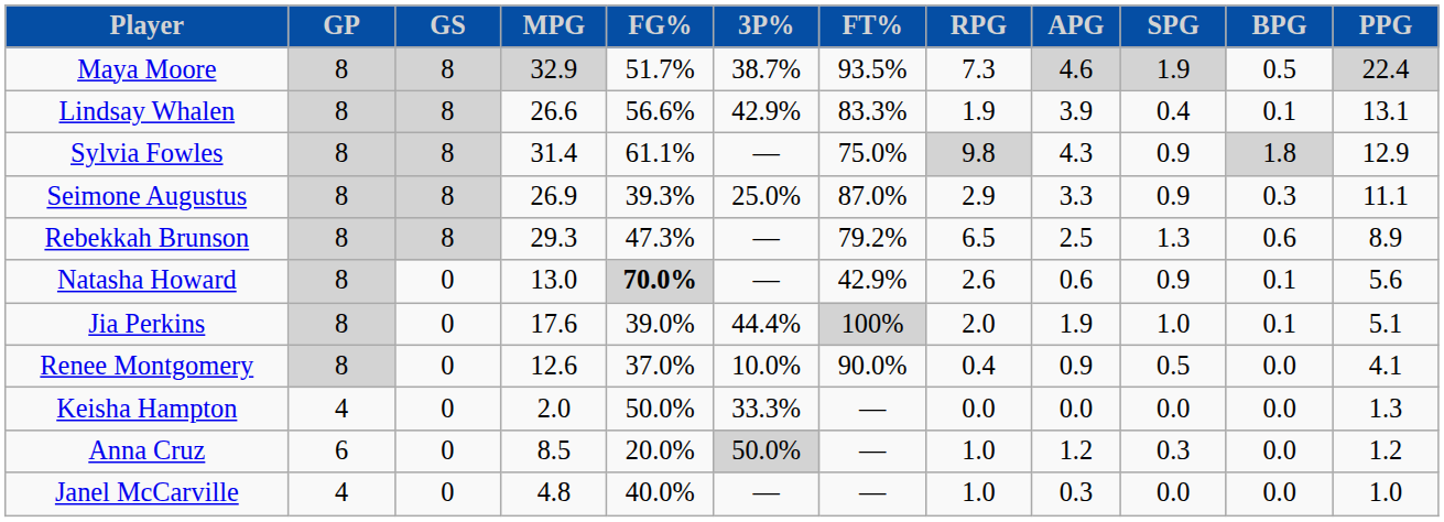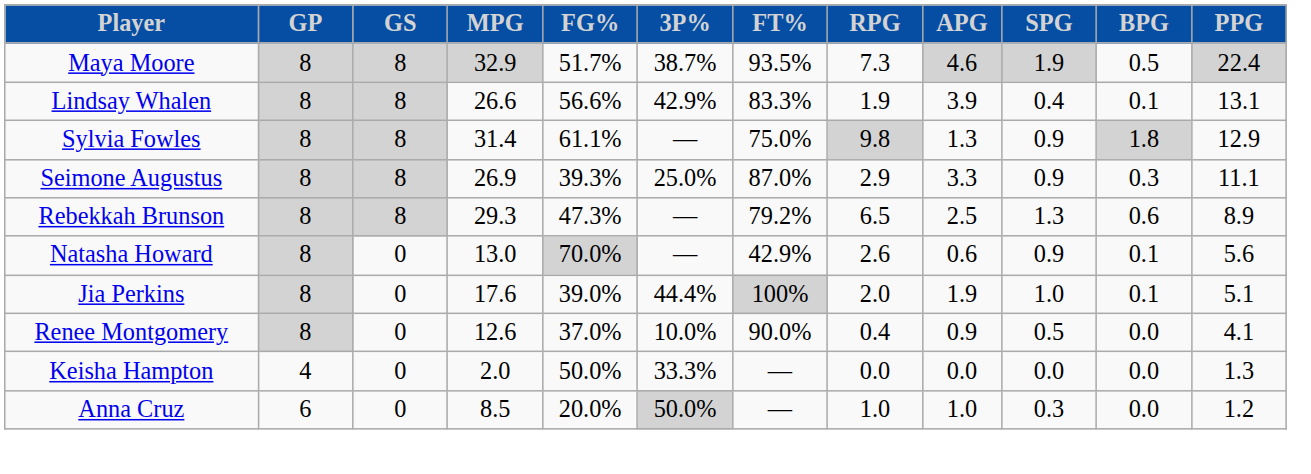 <table class="wikitable sortable" style="text-align:center;">
 <tr>
 <th style="background:#054EA4;color:#D3D3D3;" width="16%">Player</th>
 <th style="background:#054EA4;color:#D3D3D3;" width="6%">GP</th>
 <th style="background:#054EA4;color:#D3D3D3;" width="6%">GS</th>
 <th style="background:#054EA4;color:#D3D3D3;" width="6%">MPG</th>
 <th style="background:#054EA4;color:#D3D3D3;" width="6%">FG%</th>
 <th style="background:#054EA4;color:#D3D3D3;" width="6%">3P%</th>
 <th style="background:#054EA4;color:#D3D3D3;" width="6%">FT%</th>
 <th style="background:#054EA4;color:#D3D3D3;" width="6%">RPG</th>
 <th style="background:#054EA4;color:#D3D3D3;" width="5%">APG</th>
 <th style="background:#054EA4;color:#D3D3D3;" width="6%">SPG</th>
 <th style="background:#054EA4;color:#D3D3D3;" width="6%">BPG</th>
 <th style="background:#054EA4;color:#D3D3D3;" width="6%">PPG</th>
 </tr>
 <tr>
 <td><a href='#'>Maya Moore</a></td>
 <td style="background:#D3D3D3;">8</td>
 <td style="background:#D3D3D3;">8</td>
 <td style="background:#D3D3D3;">32.9</td>
 <td>51.7%</td>
 <td>38.7%</td>
 <td>93.5%</td>
 <td>7.3</td>
 <td style="background:#D3D3D3;">4.6</td>
 <td style="background:#D3D3D3;">1.9</td>
 <td>0.5</td>
 <td style="background:#D3D3D3;">22.4</td>
 </tr>
 <tr>
 <td><a href='#'>Lindsay Whalen</a></td>
 <td style="background:#D3D3D3;">8</td>
 <td style="background:#D3D3D3;">8</td>
 <td>26.6</td>
 <td>56.6%</td>
 <td>42.9%</td>
 <td>83.3%</td>
 <td>1.9</td>
 <td>3.9</td>
 <td>0.4</td>
 <td>0.1</td>
 <td>13.1</td>
 </tr>
 <tr>
 <td><a href='#'>Sylvia Fowles</a></td>
 <td style="background:#D3D3D3;">8</td>
 <td style="background:#D3D3D3;">8</td>
 <td>31.4</td>
 <td>61.1%</td>
 <td>—</td>
 <td>75.0%</td>
 <td style="background:#D3D3D3;">9.8</td>
-<td>4.3</td>
+<td>1.3</td>
 <td>0.9</td>
 <td style="background:#D3D3D3;">1.8</td>
 <td>12.9</td>
 </tr>
 <tr>
 <td><a href='#'>Seimone Augustus</a></td>
 <td style="background:#D3D3D3;">8</td>
 <td style="background:#D3D3D3;">8</td>
 <td>26.9</td>
 <td>39.3%</td>
 <td>25.0%</td>
 <td>87.0%</td>
 <td>2.9</td>
 <td>3.3</td>
 <td>0.9</td>
 <td>0.3</td>
 <td>11.1</td>
 </tr>
 <tr>
 <td><a href='#'>Rebekkah Brunson</a></td>
 <td style="background:#D3D3D3;">8</td>
 <td style="background:#D3D3D3;">8</td>
 <td>29.3</td>
 <td>47.3%</td>
 <td>—</td>
 <td>79.2%</td>
 <td>6.5</td>
 <td>2.5</td>
 <td>1.3</td>
 <td>0.6</td>
 <td>8.9</td>
 </tr>
 <tr>
 <td><a href='#'>Natasha Howard</a></td>
 <td style="background:#D3D3D3;">8</td>
 <td>0</td>
 <td>13.0</td>
-<td style="background:#D3D3D3;"><strong>70.0%</strong></td>
+<td style="background:#D3D3D3;">70.0%</td>
 <td>—</td>
 <td>42.9%</td>
 <td>2.6</td>
 <td>0.6</td>
 <td>0.9</td>
 <td>0.1</td>
 <td>5.6</td>
 </tr>
 <tr>
 <td><a href='#'>Jia Perkins</a></td>
 <td style="background:#D3D3D3;">8</td>
 <td>0</td>
 <td>17.6</td>
 <td>39.0%</td>
 <td>44.4%</td>
 <td style="background:#D3D3D3;">100%</td>
 <td>2.0</td>
 <td>1.9</td>
 <td>1.0</td>
 <td>0.1</td>
 <td>5.1</td>
 </tr>
 <tr>
 <td><a href='#'>Renee Montgomery</a></td>
 <td style="background:#D3D3D3;">8</td>
 <td>0</td>
 <td>12.6</td>
 <td>37.0%</td>
 <td>10.0%</td>
 <td>90.0%</td>
 <td>0.4</td>
 <td>0.9</td>
 <td>0.5</td>
 <td>0.0</td>
 <td>4.1</td>
 </tr>
 <tr>
 <td><a href='#'>Keisha Hampton</a></td>
 <td>4</td>
 <td>0</td>
 <td>2.0</td>
 <td>50.0%</td>
 <td>33.3%</td>
 <td>—</td>
 <td>0.0</td>
 <td>0.0</td>
 <td>0.0</td>
 <td>0.0</td>
 <td>1.3</td>
 </tr>
 <tr>
 <td><a href='#'>Anna Cruz</a></td>
 <td>6</td>
 <td>0</td>
 <td>8.5</td>
 <td>20.0%</td>
 <td style="background:#D3D3D3;">50.0%</td>
 <td>—</td>
 <td>1.0</td>
-<td>1.2</td>
+<td>1.0</td>
 <td>0.3</td>
 <td>0.0</td>
 <td>1.2</td>
 </tr>
-<tr>
-<td><a href='#'>Janel McCarville</a></td>
-<td>4</td>
-<td>0</td>
-<td>4.8</td>
-<td>40.0%</td>
-<td>—</td>
-<td>—</td>
-<td>1.0</td>
-<td>0.3</td>
-<td>0.0</td>
-<td>0.0</td>
-<td>1.0</td>
-</tr>
 </table>
